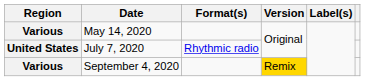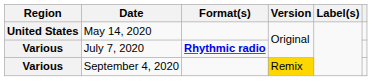 <table class="wikitable plainrowheaders">
 <tr>
 <th scope="col">Region</th>
 <th scope="col">Date</th>
 <th scope="col">Format(s)</th>
 <th scope="col">Version</th>
 <th scope="col">Label(s)</th>
 <th scope="col"></th>
 </tr>
 <tr>
-<th scope="row">Various</th>
+<th scope="row">United States</th>
 <td>May 14, 2020</td>
 <td></td>
 <td rowspan="2">Original</td>
 <td rowspan="3"></td>
 <td style="text-align:center;"></td>
 </tr>
 <tr>
-<th scope="row">United States</th>
+<th scope="row">Various</th>
 <td>July 7, 2020</td>
-<td><a href='#'>Rhythmic radio</a></td>
+<td><strong><a href='#'>Rhythmic radio</a></strong></td>
 <td style="text-align:center;"></td>
 </tr>
 <tr>
 <th scope="row">Various</th>
 <td>September 4, 2020</td>
 <td></td>
 <td style="background: gold;">Remix</td>
 <td style="text-align:center;"></td>
 </tr>
 </table>
